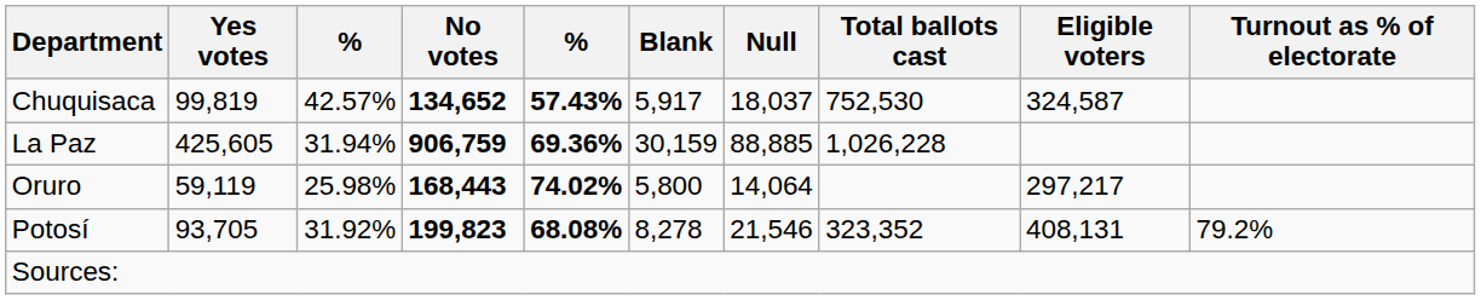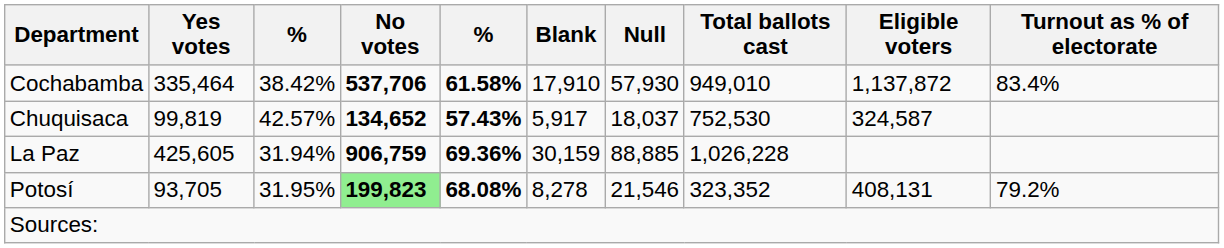 <table class="wikitable">
 <tr>
 <th>Department</th>
 <th>Yes votes</th>
 <th>%</th>
 <th>No votes</th>
 <th>%</th>
 <th>Blank</th>
 <th>Null</th>
 <th>Total ballots cast</th>
 <th>Eligible voters</th>
 <th>Turnout as % of electorate</th>
+</tr>
+<tr>
+<td>Cochabamba</td>
+<td>335,464</td>
+<td>38.42%</td>
+<td><strong>537,706</strong></td>
+<td><strong>61.58%</strong></td>
+<td>17,910</td>
+<td>57,930</td>
+<td>949,010</td>
+<td>1,137,872</td>
+<td>83.4%</td>
 </tr>
 <tr>
 <td>Chuquisaca</td>
 <td>99,819</td>
 <td>42.57%</td>
 <td><strong>134,652</strong></td>
 <td><strong>57.43%</strong></td>
 <td>5,917</td>
 <td>18,037</td>
 <td>752,530</td>
 <td>324,587</td>
 <td></td>
 </tr>
 <tr>
 <td>La Paz</td>
 <td>425,605</td>
 <td>31.94%</td>
 <td><strong>906,759</strong></td>
 <td><strong>69.36%</strong></td>
 <td>30,159</td>
 <td>88,885</td>
 <td>1,026,228</td>
 <td></td>
 <td></td>
 </tr>
 <tr>
-<td>Oruro</td>
-<td>59,119</td>
-<td>25.98%</td>
-<td><strong>168,443</strong></td>
-<td><strong>74.02%</strong></td>
-<td>5,800</td>
-<td>14,064</td>
-<td></td>
-<td>297,217</td>
-<td></td>
-</tr>
-<tr>
 <td>Potosí</td>
 <td>93,705</td>
-<td>31.92%</td>
-<td><strong>199,823</strong></td>
+<td>31.95%</td>
+<td style="background: lightgreen;"><strong>199,823</strong></td>
 <td><strong>68.08%</strong></td>
 <td>8,278</td>
 <td>21,546</td>
 <td>323,352</td>
 <td>408,131</td>
 <td>79.2%</td>
 </tr>
 <tr>
 <td colspan="10">Sources: </td>
 </tr>
 </table>
